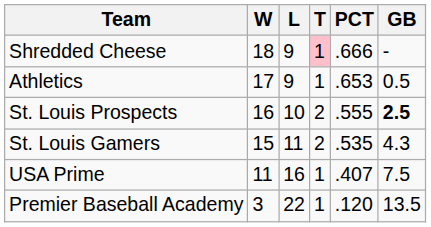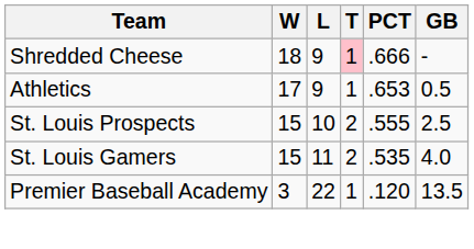 <table class="wikitable">
 <tr>
 <th>Team</th>
 <th>W</th>
 <th>L</th>
 <th>T</th>
 <th>PCT</th>
 <th>GB</th>
 </tr>
 <tr>
 <td>Shredded Cheese</td>
 <td>18</td>
 <td>9</td>
 <td style="background: pink;">1</td>
 <td>.666</td>
 <td>-</td>
 </tr>
 <tr>
 <td>Athletics</td>
 <td>17</td>
 <td>9</td>
 <td>1</td>
 <td>.653</td>
 <td>0.5</td>
 </tr>
 <tr>
 <td>St. Louis Prospects</td>
-<td>16</td>
+<td>15</td>
 <td>10</td>
 <td>2</td>
 <td>.555</td>
-<td><strong>2.5</strong></td>
+<td>2.5</td>
 </tr>
 <tr>
 <td>St. Louis Gamers</td>
 <td>15</td>
 <td>11</td>
 <td>2</td>
 <td>.535</td>
-<td>4.3</td>
-</tr>
-<tr>
-<td>USA Prime</td>
-<td>11</td>
-<td>16</td>
-<td>1</td>
-<td>.407</td>
-<td>7.5</td>
+<td>4.0</td>
 </tr>
 <tr>
 <td>Premier Baseball Academy</td>
 <td>3</td>
 <td>22</td>
 <td>1</td>
 <td>.120</td>
 <td>13.5</td>
 </tr>
 </table>
